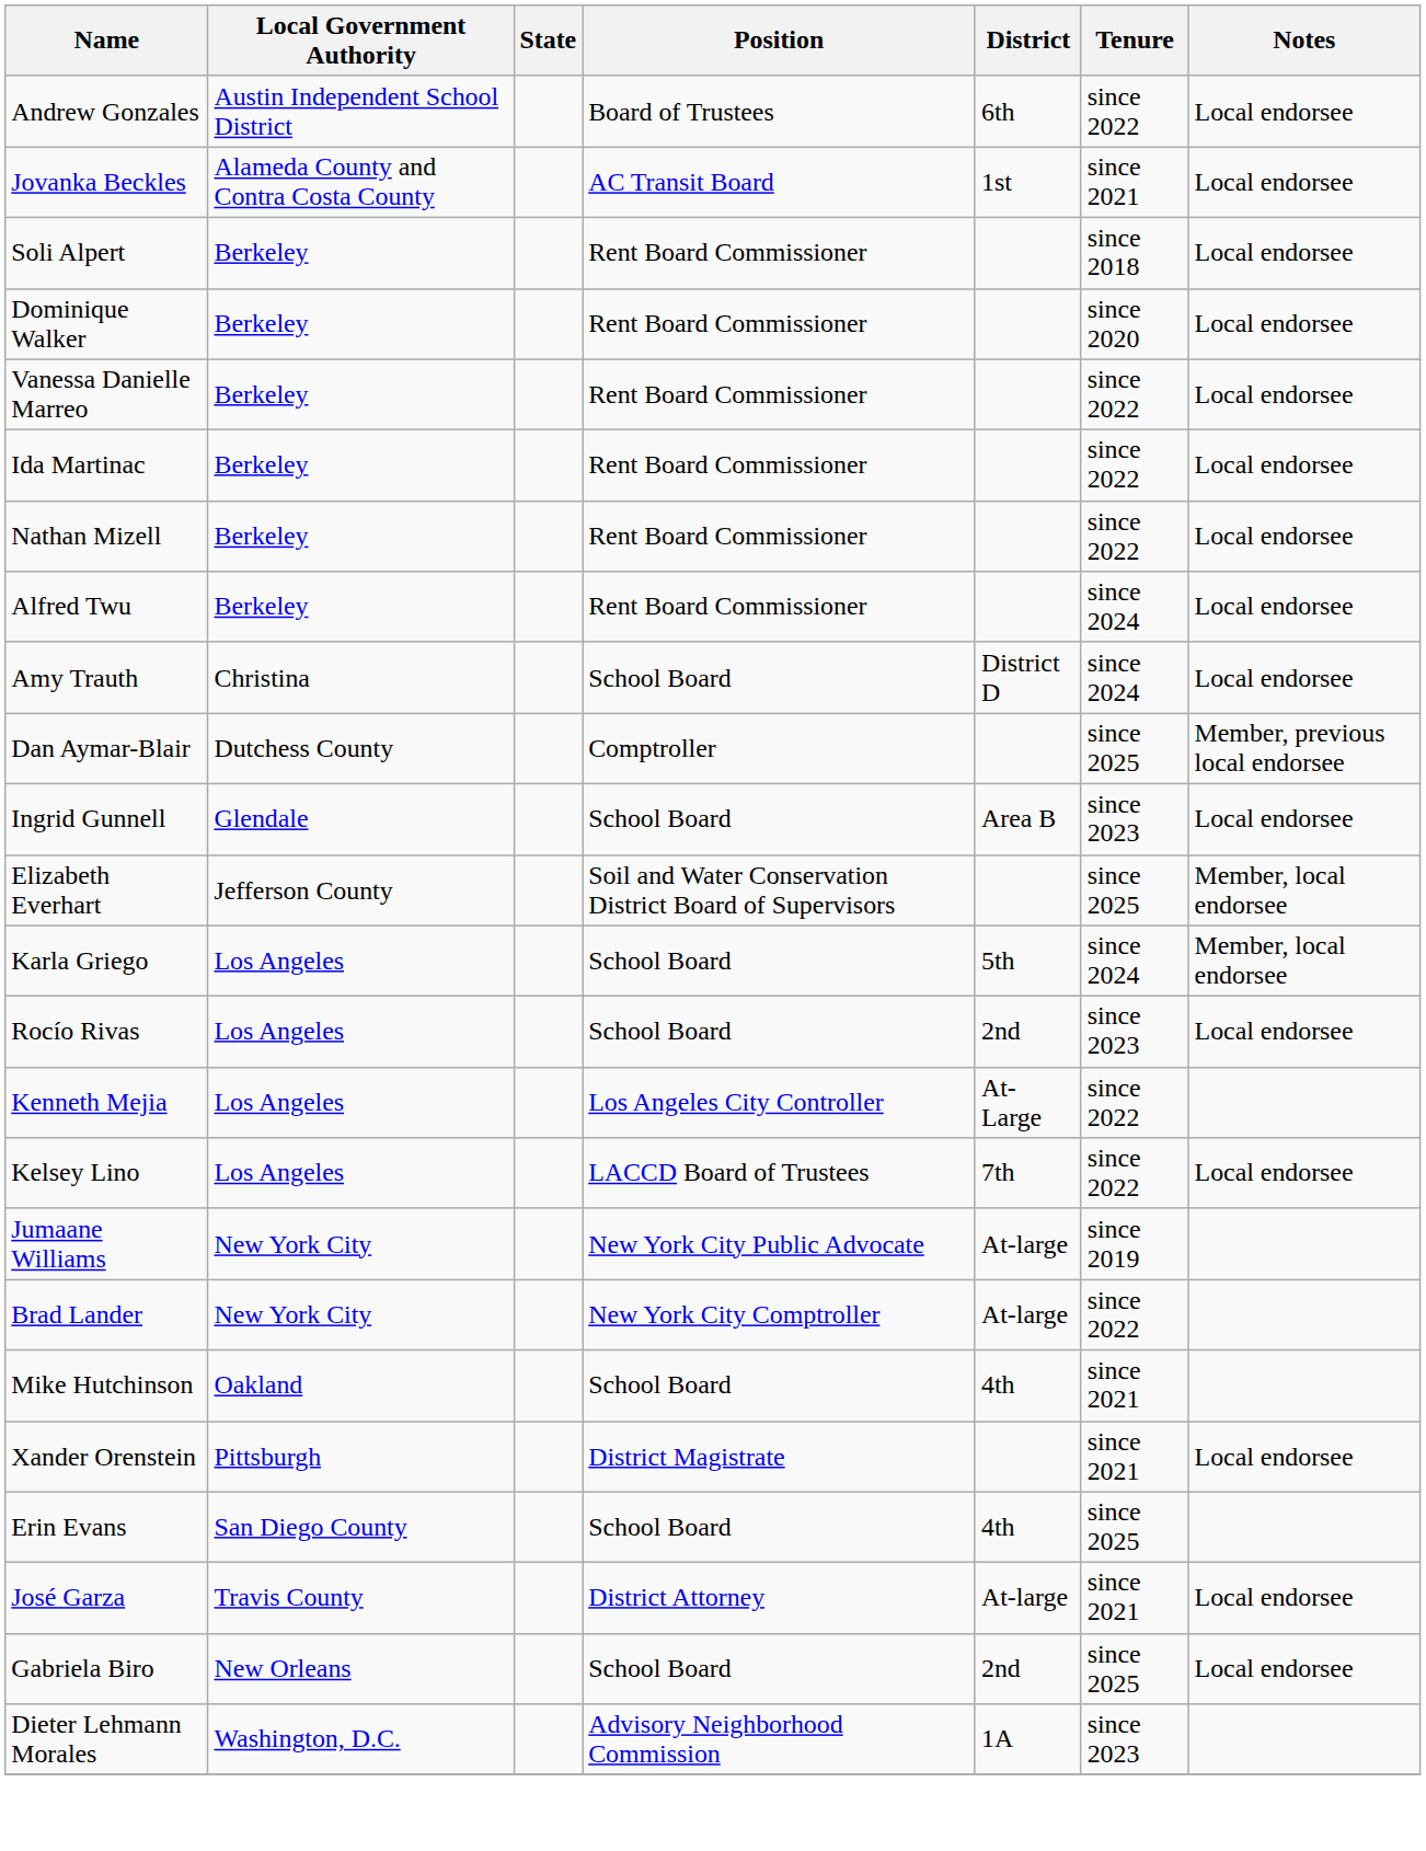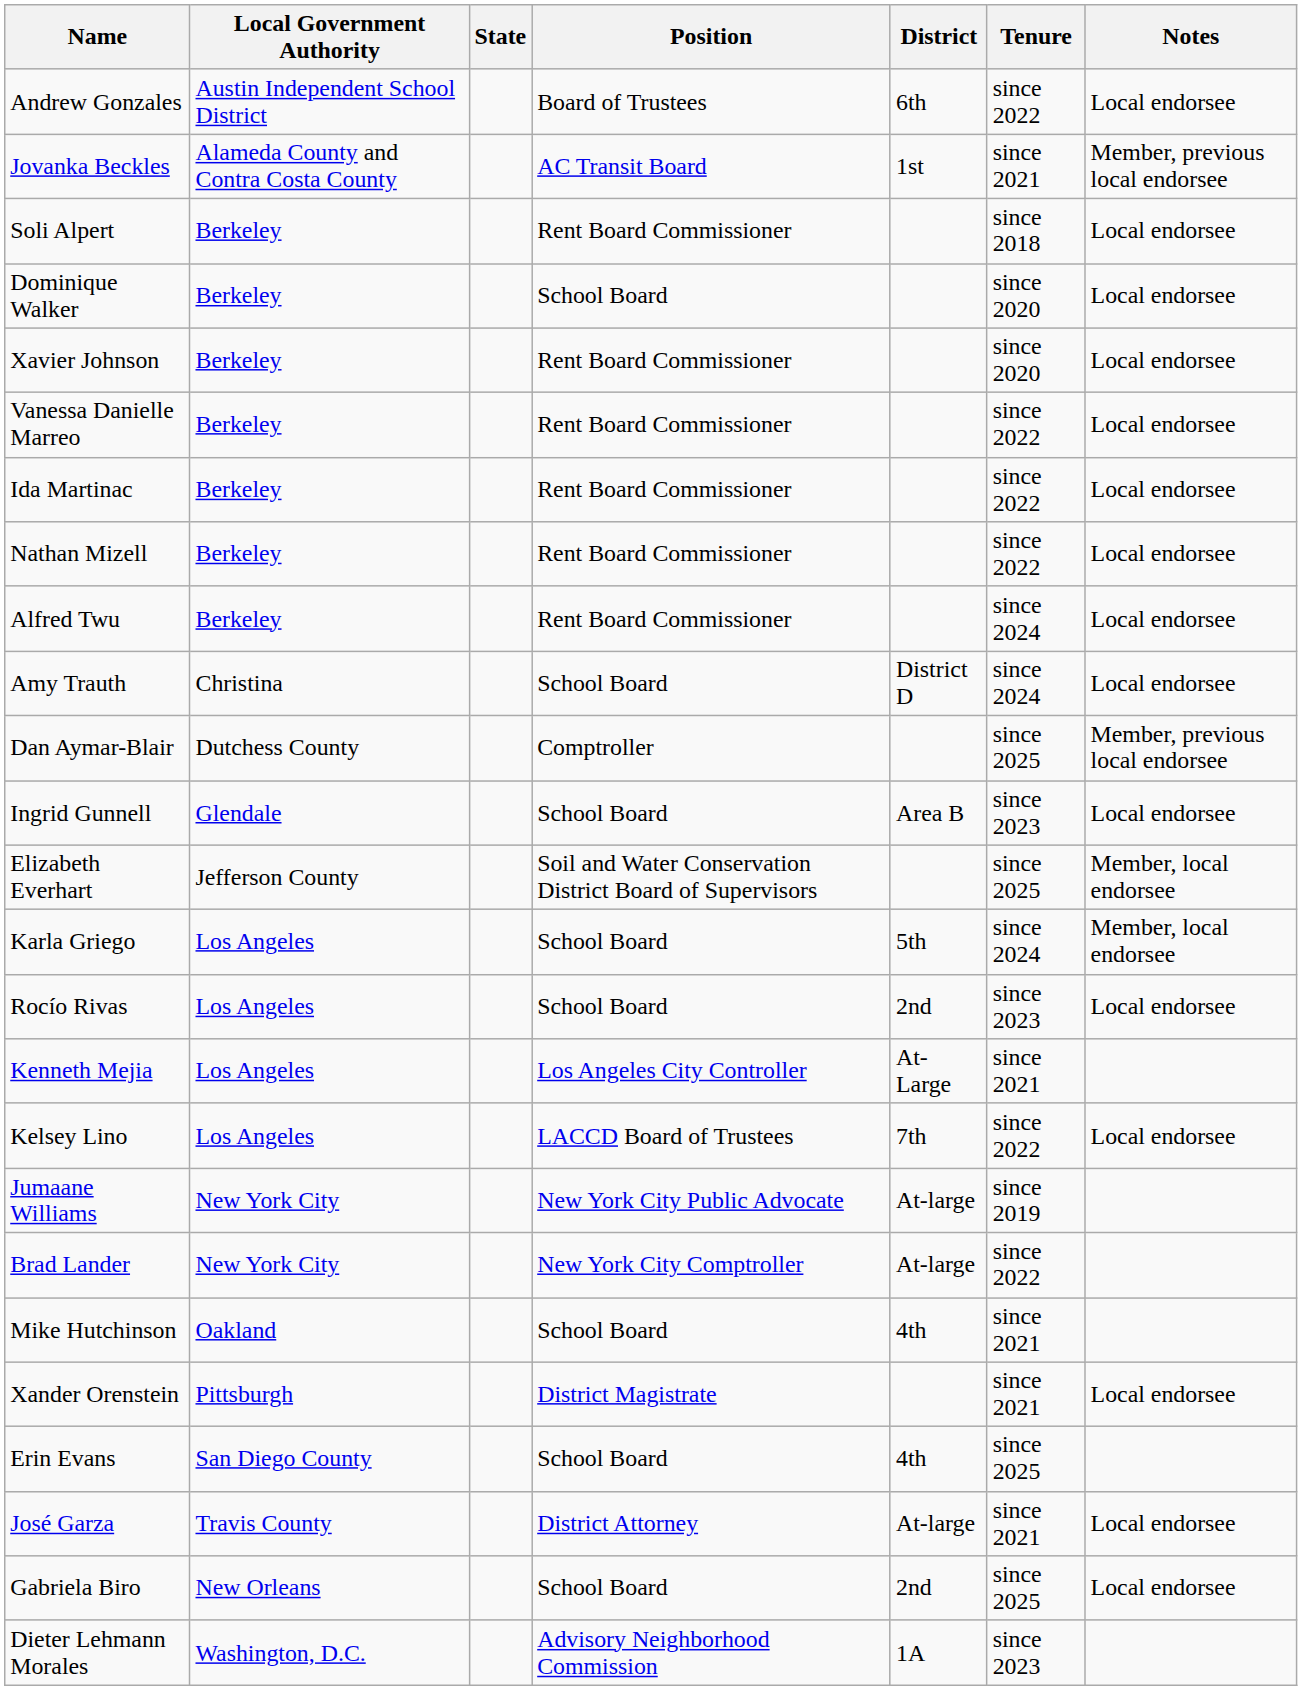 <table class="wikitable sortable">
 <tr>
 <th>Name</th>
 <th>Local Government Authority</th>
 <th>State</th>
 <th>Position</th>
 <th>District</th>
 <th>Tenure</th>
 <th>Notes</th>
 </tr>
 <tr>
 <td>Andrew Gonzales</td>
 <td><a href='#'>Austin Independent School District</a></td>
 <td></td>
 <td>Board of Trustees</td>
 <td>6th</td>
 <td>since 2022</td>
 <td>Local endorsee</td>
 </tr>
 <tr>
 <td><a href='#'>Jovanka Beckles</a></td>
 <td><a href='#'>Alameda County</a> and <a href='#'>Contra Costa County</a></td>
 <td></td>
 <td><a href='#'>AC Transit Board</a></td>
 <td>1st</td>
 <td>since 2021</td>
-<td>Local endorsee</td>
+<td>Member, previous local endorsee</td>
 </tr>
 <tr>
 <td>Soli Alpert</td>
 <td><a href='#'>Berkeley</a></td>
 <td></td>
 <td>Rent Board Commissioner</td>
 <td></td>
 <td>since 2018</td>
 <td>Local endorsee</td>
 </tr>
 <tr>
 <td>Dominique Walker</td>
+<td><a href='#'>Berkeley</a></td>
+<td></td>
+<td>School Board</td>
+<td></td>
+<td>since 2020</td>
+<td>Local endorsee</td>
+</tr>
+<tr>
+<td>Xavier Johnson</td>
 <td><a href='#'>Berkeley</a></td>
 <td></td>
 <td>Rent Board Commissioner</td>
 <td></td>
 <td>since 2020</td>
 <td>Local endorsee</td>
 </tr>
 <tr>
 <td>Vanessa Danielle Marreo</td>
 <td><a href='#'>Berkeley</a></td>
 <td></td>
 <td>Rent Board Commissioner</td>
 <td></td>
 <td>since 2022</td>
 <td>Local endorsee</td>
 </tr>
 <tr>
 <td>Ida Martinac</td>
 <td><a href='#'>Berkeley</a></td>
 <td></td>
 <td>Rent Board Commissioner</td>
 <td></td>
 <td>since 2022</td>
 <td>Local endorsee</td>
 </tr>
 <tr>
 <td>Nathan Mizell</td>
 <td><a href='#'>Berkeley</a></td>
 <td></td>
 <td>Rent Board Commissioner</td>
 <td></td>
 <td>since 2022</td>
 <td>Local endorsee</td>
 </tr>
 <tr>
 <td>Alfred Twu</td>
 <td><a href='#'>Berkeley</a></td>
 <td></td>
 <td>Rent Board Commissioner</td>
 <td></td>
 <td>since 2024</td>
 <td>Local endorsee</td>
 </tr>
 <tr>
 <td>Amy Trauth</td>
 <td>Christina</td>
 <td></td>
 <td>School Board</td>
 <td>District D</td>
 <td>since 2024</td>
 <td>Local endorsee</td>
 </tr>
 <tr>
 <td>Dan Aymar-Blair</td>
 <td>Dutchess County</td>
 <td></td>
 <td>Comptroller</td>
 <td></td>
 <td>since 2025</td>
 <td>Member, previous local endorsee</td>
 </tr>
 <tr>
 <td>Ingrid Gunnell</td>
 <td><a href='#'>Glendale</a></td>
 <td></td>
 <td>School Board</td>
 <td>Area B</td>
 <td>since 2023</td>
 <td>Local endorsee</td>
 </tr>
 <tr>
 <td>Elizabeth Everhart</td>
 <td>Jefferson County</td>
 <td></td>
 <td>Soil and Water Conservation District Board of Supervisors</td>
 <td></td>
 <td>since 2025</td>
 <td>Member, local endorsee</td>
 </tr>
 <tr>
 <td>Karla Griego</td>
 <td><a href='#'>Los Angeles</a></td>
 <td></td>
 <td>School Board</td>
 <td>5th</td>
 <td>since 2024</td>
 <td>Member, local endorsee</td>
 </tr>
 <tr>
 <td>Rocío Rivas</td>
 <td><a href='#'>Los Angeles</a></td>
 <td></td>
 <td>School Board</td>
 <td>2nd</td>
 <td>since 2023</td>
 <td>Local endorsee</td>
 </tr>
 <tr>
 <td><a href='#'>Kenneth Mejia</a></td>
 <td><a href='#'>Los Angeles</a></td>
 <td></td>
 <td><a href='#'>Los Angeles City Controller</a></td>
 <td>At-Large</td>
-<td>since 2022</td>
+<td>since 2021</td>
 <td></td>
 </tr>
 <tr>
 <td>Kelsey Lino</td>
 <td><a href='#'>Los Angeles</a></td>
 <td></td>
 <td><a href='#'>LACCD</a> Board of Trustees</td>
 <td>7th</td>
 <td>since 2022</td>
 <td>Local endorsee</td>
 </tr>
 <tr>
 <td><a href='#'>Jumaane Williams</a></td>
 <td><a href='#'>New York City</a></td>
 <td></td>
 <td><a href='#'>New York City Public Advocate</a></td>
 <td>At-large</td>
 <td>since 2019</td>
 <td></td>
 </tr>
 <tr>
 <td><a href='#'>Brad Lander</a></td>
 <td><a href='#'>New York City</a></td>
 <td></td>
 <td><a href='#'>New York City Comptroller</a></td>
 <td>At-large</td>
 <td>since 2022</td>
 <td></td>
 </tr>
 <tr>
 <td>Mike Hutchinson</td>
 <td><a href='#'>Oakland</a></td>
 <td></td>
 <td>School Board</td>
 <td>4th</td>
 <td>since 2021</td>
 <td></td>
 </tr>
 <tr>
 <td>Xander Orenstein</td>
 <td><a href='#'>Pittsburgh</a></td>
 <td></td>
 <td><a href='#'>District Magistrate</a></td>
 <td></td>
 <td>since 2021</td>
 <td>Local endorsee</td>
 </tr>
 <tr>
 <td>Erin Evans</td>
 <td><a href='#'>San Diego County</a></td>
 <td></td>
 <td>School Board</td>
 <td>4th</td>
 <td>since 2025</td>
 <td></td>
 </tr>
 <tr>
 <td><a href='#'>José Garza</a></td>
 <td><a href='#'>Travis County</a></td>
 <td></td>
 <td><a href='#'>District Attorney</a></td>
 <td>At-large</td>
 <td>since 2021</td>
 <td>Local endorsee</td>
 </tr>
 <tr>
 <td>Gabriela Biro</td>
 <td><a href='#'>New Orleans</a></td>
 <td></td>
 <td>School Board</td>
 <td>2nd</td>
 <td>since 2025</td>
 <td>Local endorsee</td>
 </tr>
 <tr>
 <td>Dieter Lehmann Morales</td>
 <td><a href='#'>Washington, D.C.</a></td>
 <td></td>
 <td><a href='#'>Advisory Neighborhood Commission</a></td>
 <td>1A</td>
 <td>since 2023</td>
 <td></td>
 </tr>
 <tr>
 </tr>
 </table>
